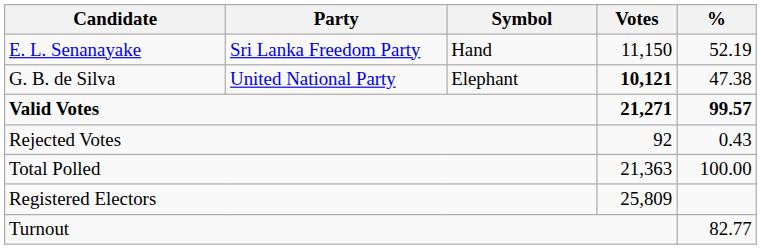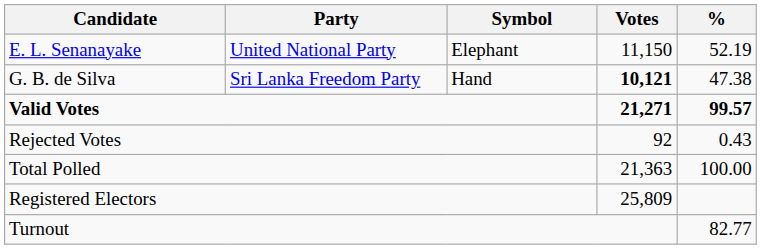 <table class="wikitable" border="1" style="text-align:right;">
 <tr>
 <th align=left width="180">Candidate</th>
 <th align=left width="180">Party</th>
 <th align=left width="120">Symbol</th>
 <th align=left width="60">Votes</th>
 <th align=left width="60">%</th>
 </tr>
 <tr>
 <td align=left><a href='#'>E. L. Senanayake</a></td>
-<td align=left><a href='#'>Sri Lanka Freedom Party</a></td>
-<td align=left>Hand</td>
+<td align=left><a href='#'>United National Party</a></td>
+<td align=left>Elephant</td>
 <td align=right>11,150</td>
 <td align=right>52.19</td>
 </tr>
 <tr>
 <td align=left>G. B. de Silva</td>
-<td align=left><a href='#'>United National Party</a></td>
-<td align=left>Elephant</td>
+<td align=left><a href='#'>Sri Lanka Freedom Party</a></td>
+<td align=left>Hand</td>
 <td align=right><strong>10,121</strong></td>
 <td align=right>47.38</td>
 </tr>
 <tr>
 <td align=left colspan=3><strong>Valid Votes</strong></td>
 <td align=right><strong>21,271 </strong></td>
 <td align=right><strong>99.57</strong></td>
 </tr>
 <tr>
 <td align=left colspan=3>Rejected Votes</td>
 <td align=right>92</td>
 <td align=right>0.43</td>
 </tr>
 <tr>
 <td align=left colspan=3>Total Polled</td>
 <td align=right>21,363</td>
 <td align=right>100.00</td>
 </tr>
 <tr>
 <td align=left colspan=3>Registered Electors</td>
 <td align=right>25,809</td>
 <td></td>
 </tr>
 <tr>
 <td align=left colspan=4>Turnout</td>
 <td align=right>82.77</td>
 </tr>
 </table>
